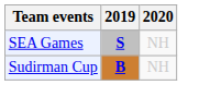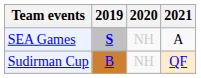 <table class="wikitable" style="font-size: 90%; text-align:center">
 <tr>
 <th>Team events</th>
 <th>2019</th>
 <th>2020</th>
+<th>2021</th>
 </tr>
 <tr>
 <td bgcolor="#ECF2FF"; align="left"><a href='#'>SEA Games</a></td>
 <td bgcolor=silver><strong><a href='#'>S</a></strong></td>
 <td style=color:#ccc>NH</td>
+<td>A</td>
 </tr>
 <tr>
 <td bgcolor="#ECF2FF"; align="left"><a href='#'>Sudirman Cup</a></td>
-<td bgcolor=CD7F32><strong><a href='#'>B</a></strong></td>
+<td bgcolor=CD7F32><a href='#'>B</a></td>
 <td style=color:#ccc>NH</td>
+<td bgcolor=FFEBCD><a href='#'>QF</a></td>
 </tr>
 </table>
